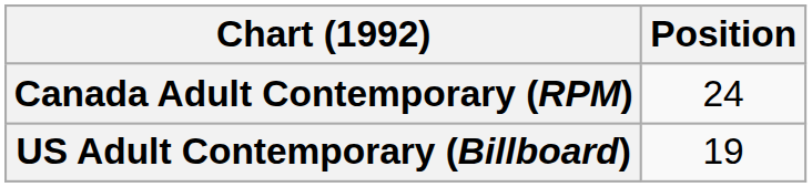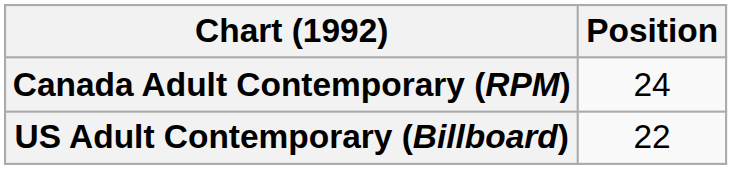 <table class="wikitable sortable plainrowheaders" style="text-align:center">
 <tr>
 <th>Chart (1992)</th>
 <th>Position</th>
 </tr>
 <tr>
 <th scope="row">Canada Adult Contemporary (<em>RPM</em>)</th>
 <td>24</td>
 </tr>
 <tr>
 <th scope="row">US Adult Contemporary (<em>Billboard</em>)</th>
-<td>19</td>
+<td>22</td>
 </tr>
 </table>
